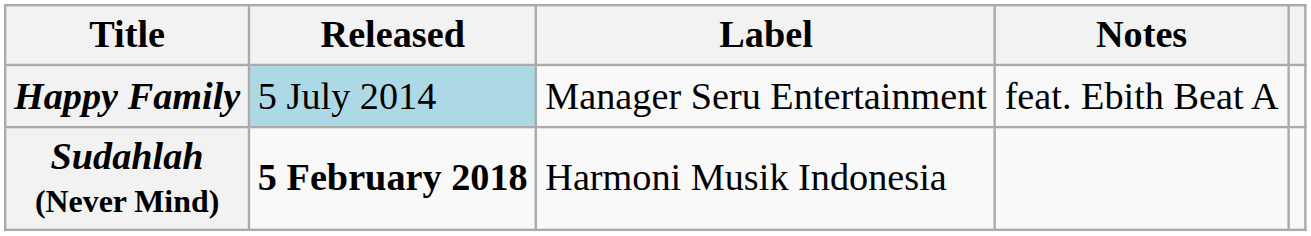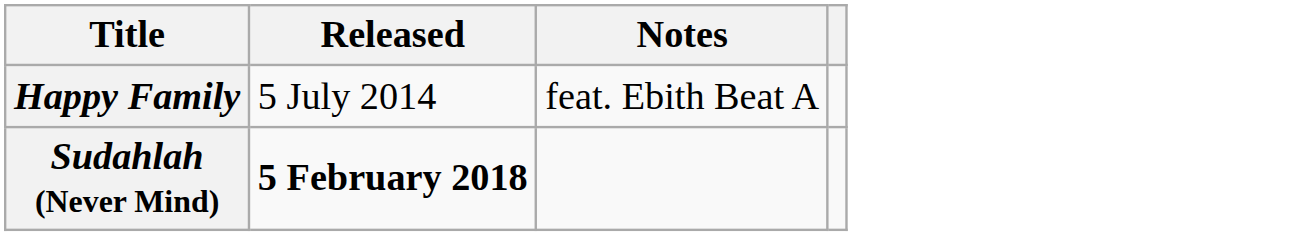 <table class="wikitable sortable plainrowheaders">
 <tr>
 <th scope="col">Title</th>
 <th scope="col">Released</th>
-<th scope="col">Label</th>
 <th scope="col" class="unsortable">Notes</th>
 <th scope="col" class="unsortable"></th>
 </tr>
 <tr>
 <th scope="row"><em>Happy Family</em></th>
-<td style="background: lightblue;">5 July 2014</td>
-<td>Manager Seru Entertainment</td>
+<td>5 July 2014</td>
 <td>feat. Ebith Beat A</td>
 <td align="center"></td>
 </tr>
 <tr>
 <th scope="row"><em>Sudahlah</em><br><small>(Never Mind)</small></th>
 <td><strong>5 February 2018</strong></td>
-<td>Harmoni Musik Indonesia</td>
 <td></td>
 <td align="center"></td>
 </tr>
 </table>
